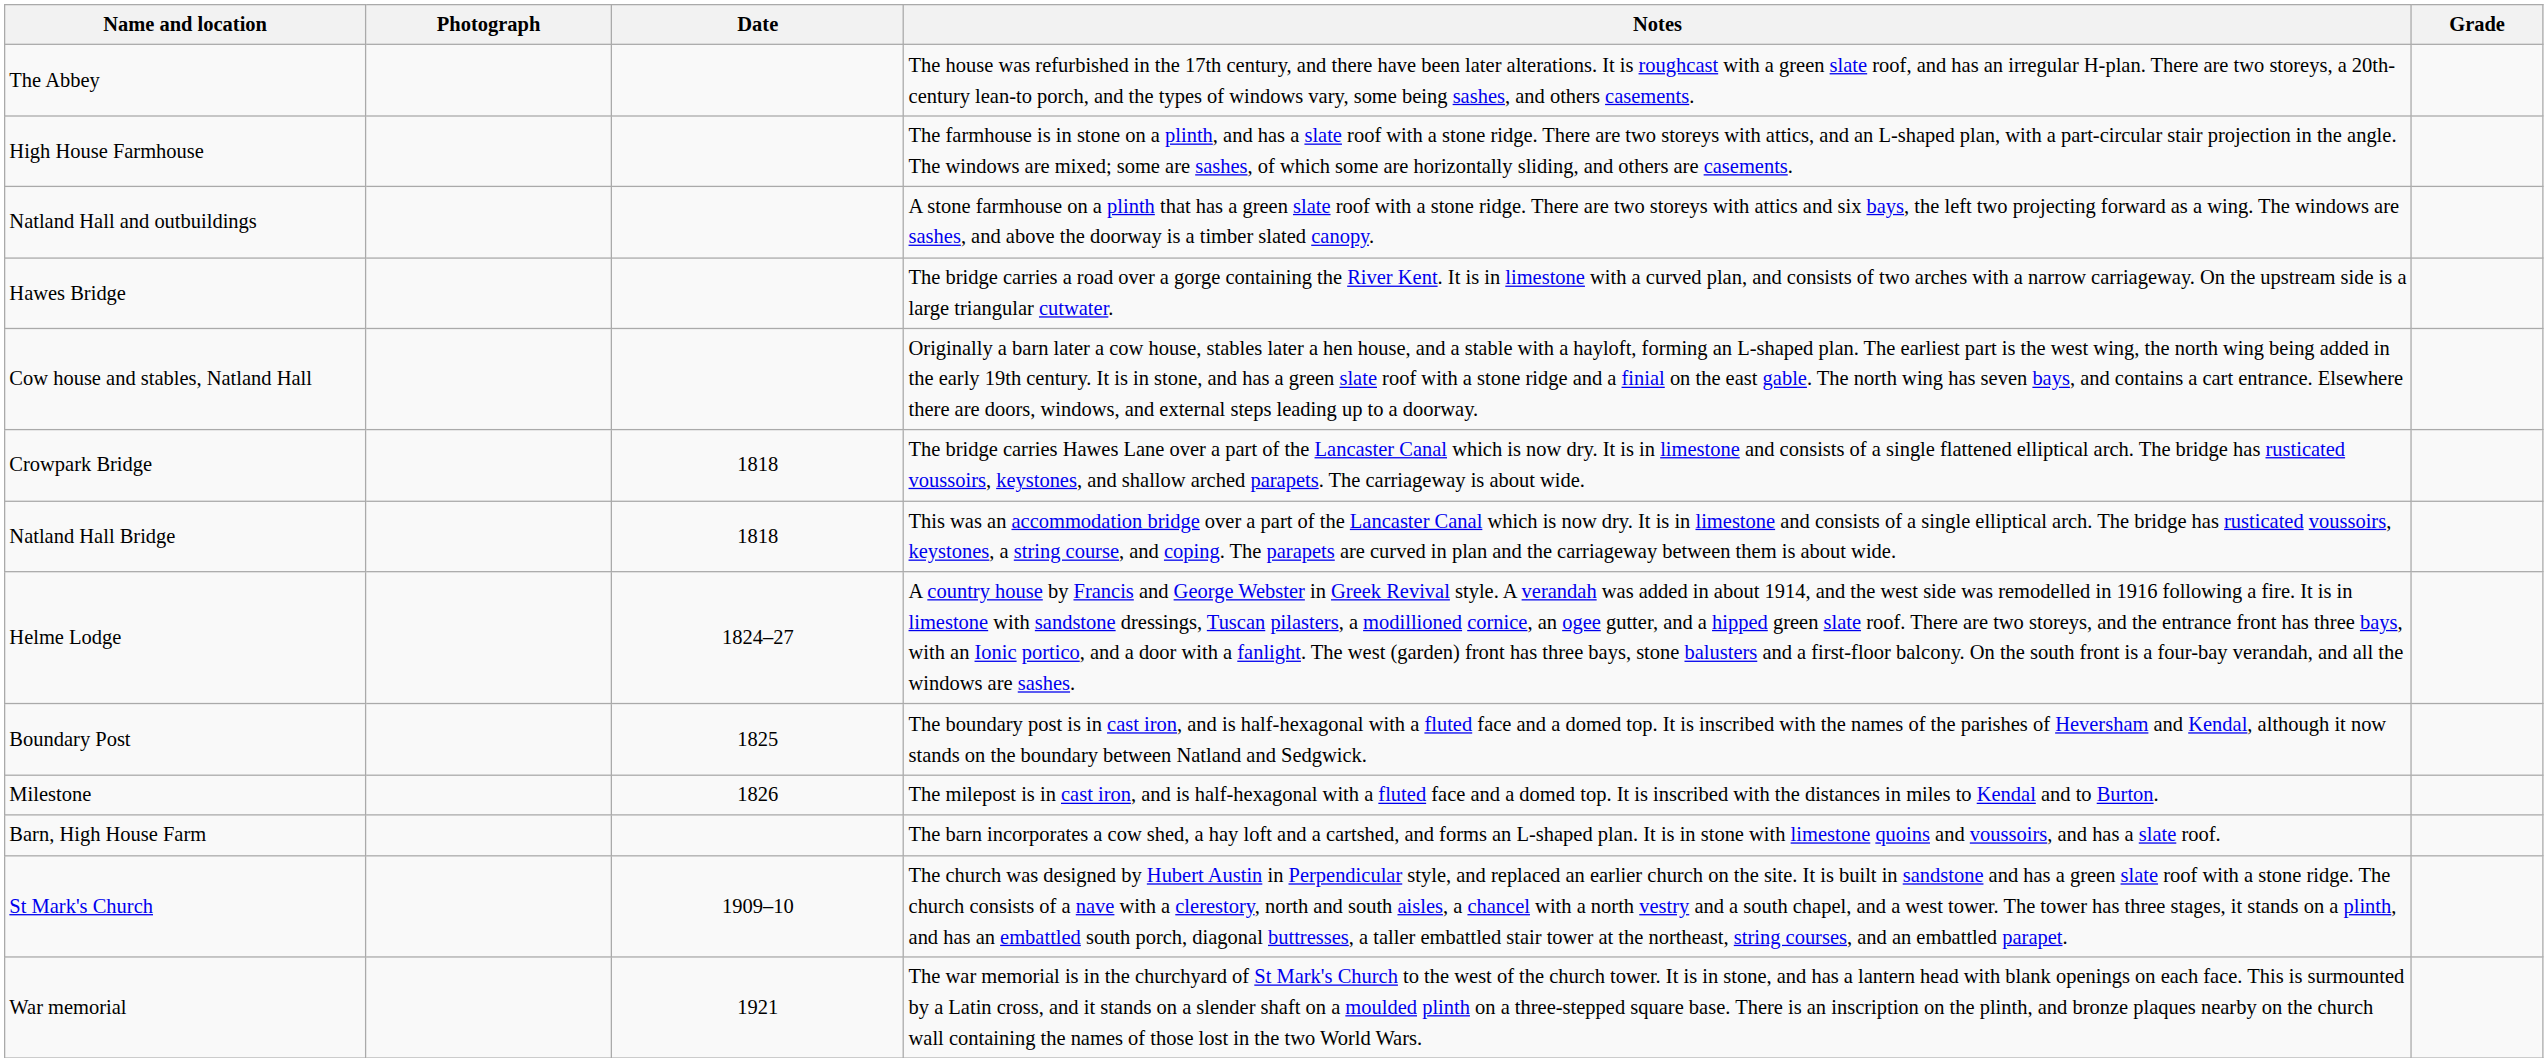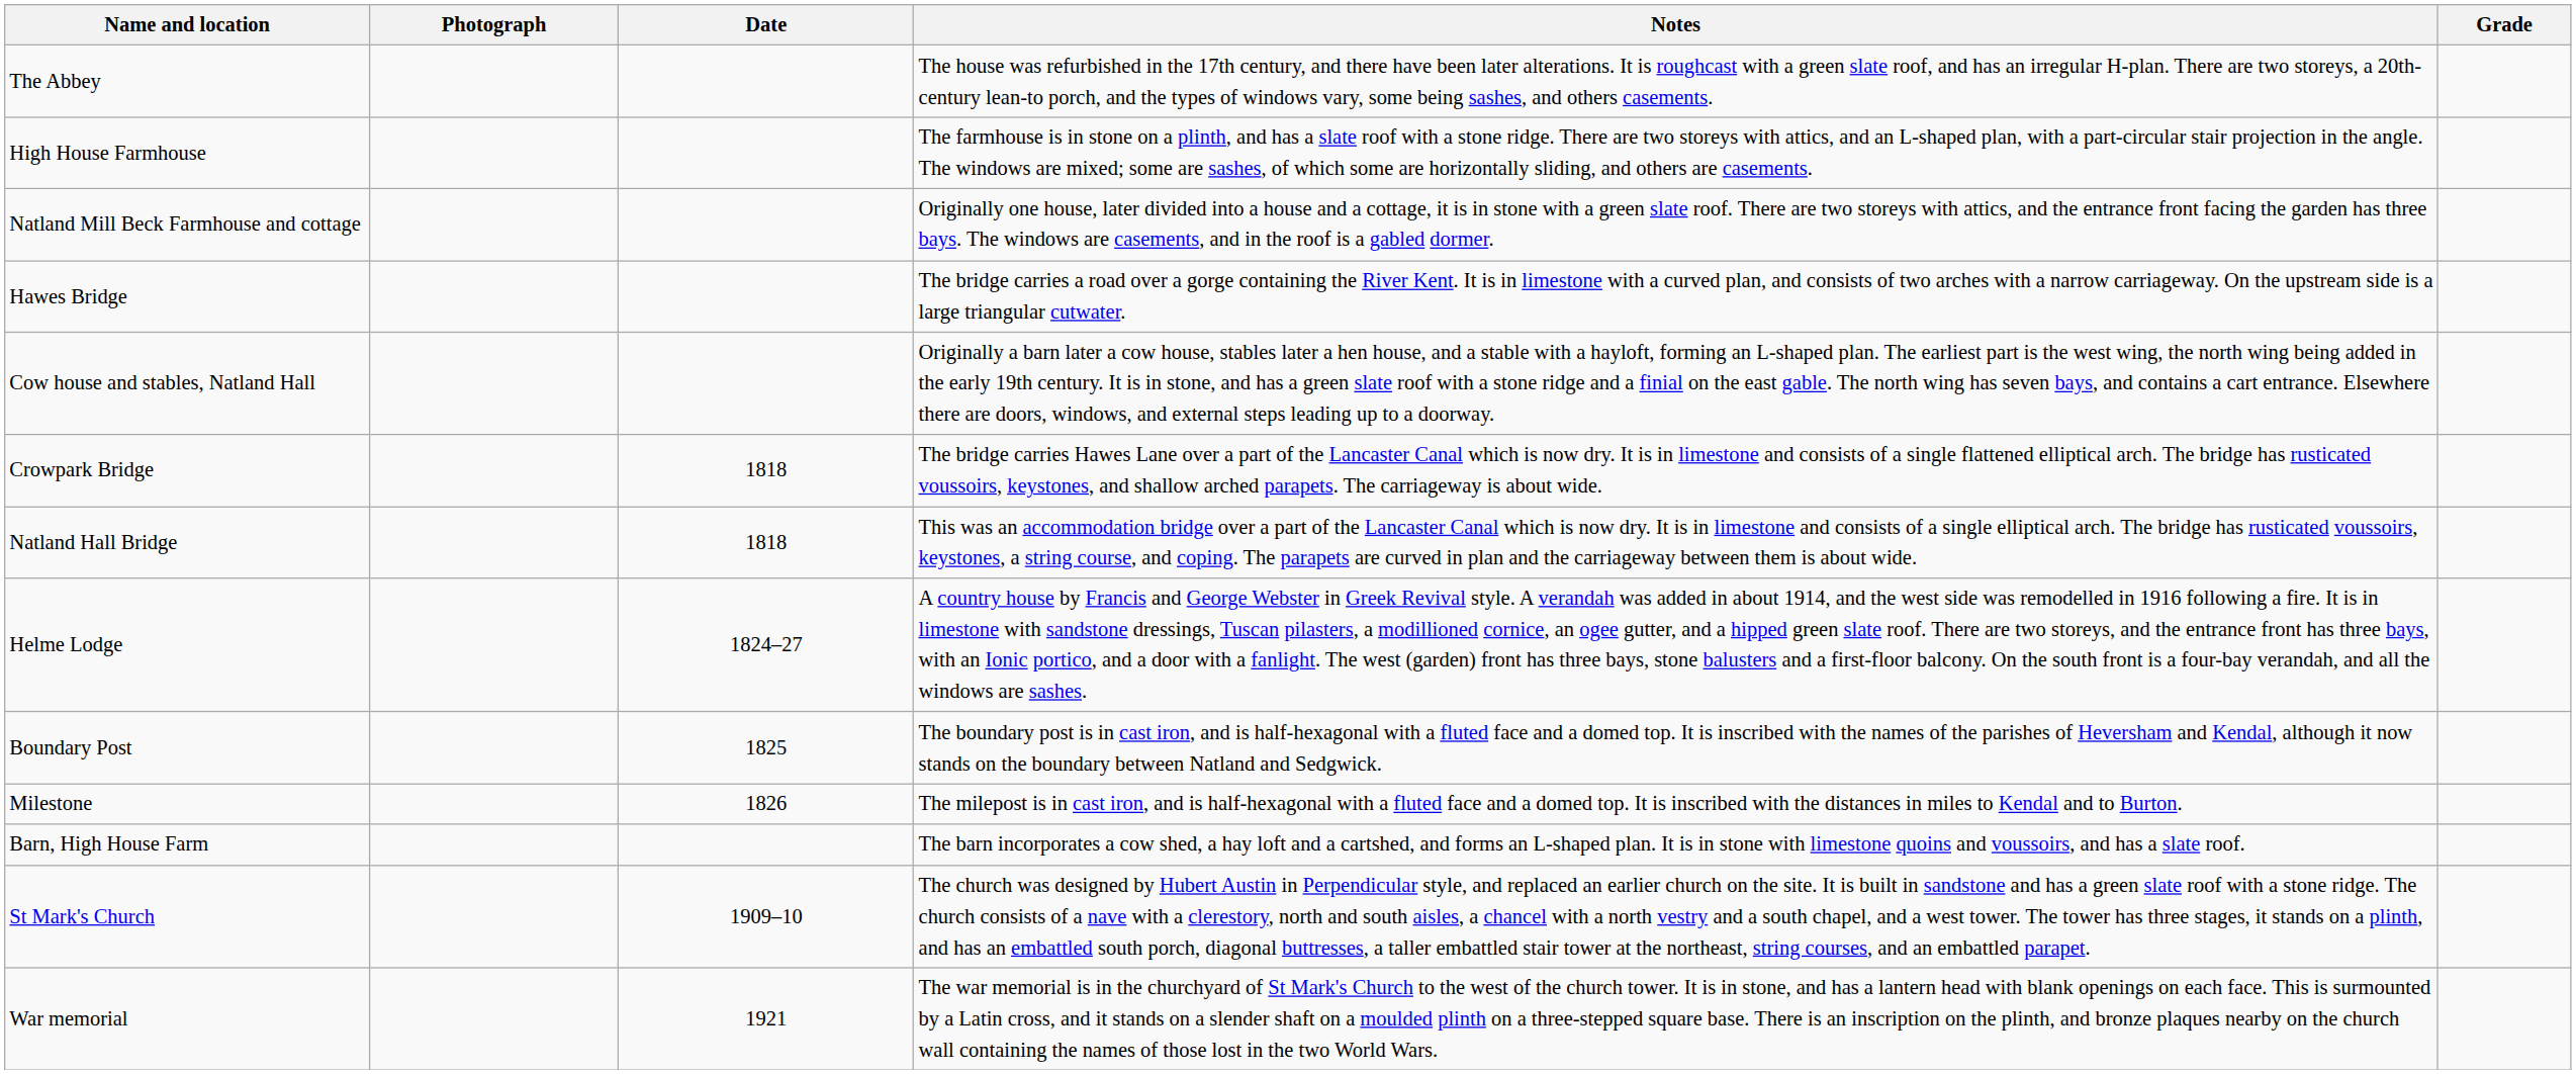 <table class="wikitable sortable plainrowheaders" style="width:100%; border:0; text-align:left; line-height:150%;">
 <tr>
 <th scope="col"  style="width:150px">Name and location</th>
 <th scope="col"  style="width:100px" class="unsortable">Photograph</th>
 <th scope="col"  style="width:120px">Date</th>
 <th scope="col"  style="width:650px" class="unsortable">Notes</th>
 <th scope="col"  style="width:50px">Grade</th>
 </tr>
 <tr>
 <td>The Abbey<br><small></small></td>
 <td></td>
 <td align="center"></td>
 <td>The house was refurbished in the 17th century, and there have been later alterations.  It is <a href='#'>roughcast</a> with a green <a href='#'>slate</a> roof, and has an irregular H-plan.  There are two storeys, a 20th-century lean-to porch, and the types of windows vary, some being <a href='#'>sashes</a>, and others <a href='#'>casements</a>.</td>
 <td align="center" ></td>
 </tr>
 <tr>
 <td>High House Farmhouse<br><small></small></td>
 <td></td>
 <td align="center"></td>
 <td>The farmhouse is in stone on a <a href='#'>plinth</a>, and has a <a href='#'>slate</a> roof with a stone ridge.  There are two storeys with attics, and an L-shaped plan, with a part-circular stair projection in the angle.  The windows are mixed; some are <a href='#'>sashes</a>, of which some are horizontally sliding, and others are <a href='#'>casements</a>.</td>
 <td align="center" ></td>
 </tr>
 <tr>
-<td>Natland Hall and outbuildings<br><small></small></td>
+<td>Natland Mill Beck Farmhouse and cottage<br><small></small></td>
 <td></td>
 <td align="center"></td>
-<td>A stone farmhouse on a <a href='#'>plinth</a> that has a green <a href='#'>slate</a> roof with a stone ridge.  There are two storeys with attics and six <a href='#'>bays</a>, the left two projecting forward as a wing.  The windows are <a href='#'>sashes</a>, and above the doorway is a timber slated <a href='#'>canopy</a>.</td>
+<td>Originally one house, later divided into a house and a cottage, it is in stone with a green <a href='#'>slate</a> roof.  There are two storeys with attics, and the entrance front facing the garden has three <a href='#'>bays</a>.  The windows are <a href='#'>casements</a>, and in the roof is a <a href='#'>gabled</a> <a href='#'>dormer</a>.</td>
 <td align="center" ></td>
 </tr>
 <tr>
 <td>Hawes Bridge<br><small></small></td>
 <td></td>
 <td align="center"></td>
 <td>The bridge carries a road over a gorge containing the <a href='#'>River Kent</a>.  It is in <a href='#'>limestone</a> with a curved plan, and consists of two arches with a narrow carriageway.  On the upstream side is a large triangular <a href='#'>cutwater</a>.</td>
 <td align="center" ></td>
 </tr>
 <tr>
 <td>Cow house and stables, Natland Hall<br><small></small></td>
 <td></td>
 <td align="center"></td>
 <td>Originally a barn later a cow house, stables later a hen house, and a stable with a hayloft, forming an L-shaped plan.  The earliest part is the west wing, the north wing being added in the early 19th century.  It is in stone, and has a green <a href='#'>slate</a> roof with a stone ridge and a <a href='#'>finial</a> on the east <a href='#'>gable</a>.  The north wing has seven <a href='#'>bays</a>, and contains a cart entrance.  Elsewhere there are doors, windows, and external steps leading up to a doorway.</td>
 <td align="center" ></td>
 </tr>
 <tr>
 <td>Crowpark Bridge<br><small></small></td>
 <td></td>
 <td align="center">1818</td>
 <td>The bridge carries Hawes Lane over a part of the <a href='#'>Lancaster Canal</a> which is now dry.  It is in <a href='#'>limestone</a> and consists of a single flattened elliptical arch.  The bridge has <a href='#'>rusticated</a> <a href='#'>voussoirs</a>, <a href='#'>keystones</a>, and shallow arched <a href='#'>parapets</a>.  The carriageway is about  wide.</td>
 <td align="center" ></td>
 </tr>
 <tr>
 <td>Natland Hall Bridge<br><small></small></td>
 <td></td>
 <td align="center">1818</td>
 <td>This was an <a href='#'>accommodation bridge</a> over a part of the <a href='#'>Lancaster Canal</a> which is now dry.  It is in <a href='#'>limestone</a> and consists of a single elliptical arch.  The bridge has <a href='#'>rusticated</a> <a href='#'>voussoirs</a>, <a href='#'>keystones</a>, a <a href='#'>string course</a>, and <a href='#'>coping</a>.  The <a href='#'>parapets</a> are curved in plan and the carriageway between them is about  wide.</td>
 <td align="center" ></td>
 </tr>
 <tr>
 <td>Helme Lodge<br><small></small></td>
 <td></td>
 <td align="center">1824–27</td>
 <td>A <a href='#'>country house</a> by <a href='#'>Francis</a> and <a href='#'>George Webster</a> in <a href='#'>Greek Revival</a> style.  A <a href='#'>verandah</a> was added in about 1914, and the west side was remodelled in 1916 following a fire.  It is in <a href='#'>limestone</a> with <a href='#'>sandstone</a> dressings, <a href='#'>Tuscan</a> <a href='#'>pilasters</a>, a <a href='#'>modillioned</a> <a href='#'>cornice</a>, an <a href='#'>ogee</a> gutter, and a <a href='#'>hipped</a> green <a href='#'>slate</a> roof.  There are two storeys, and the entrance front has three <a href='#'>bays</a>, with an <a href='#'>Ionic</a> <a href='#'>portico</a>, and a door with a <a href='#'>fanlight</a>.  The west (garden) front has three bays, stone <a href='#'>balusters</a> and a first-floor balcony.  On the south front is a four-bay verandah, and all the windows are <a href='#'>sashes</a>.</td>
 <td align="center" ></td>
 </tr>
 <tr>
 <td>Boundary Post<br><small></small></td>
 <td></td>
 <td align="center">1825</td>
 <td>The boundary post is in <a href='#'>cast iron</a>, and is half-hexagonal with a <a href='#'>fluted</a> face and a domed top.  It is inscribed with the names of the parishes of <a href='#'>Heversham</a> and <a href='#'>Kendal</a>, although it now stands on the boundary between Natland and Sedgwick.</td>
 <td align="center" ></td>
 </tr>
 <tr>
 <td>Milestone<br><small></small></td>
 <td></td>
 <td align="center">1826</td>
 <td>The milepost is in <a href='#'>cast iron</a>, and is half-hexagonal with a <a href='#'>fluted</a> face and a domed top.  It is inscribed with the distances in miles to <a href='#'>Kendal</a> and to <a href='#'>Burton</a>.</td>
 <td align="center" ></td>
 </tr>
 <tr>
 <td>Barn, High House Farm<br><small></small></td>
 <td></td>
 <td align="center"></td>
 <td>The barn incorporates a cow shed, a hay loft and a cartshed, and forms an L-shaped plan.  It is in stone with <a href='#'>limestone</a> <a href='#'>quoins</a> and <a href='#'>voussoirs</a>, and has a <a href='#'>slate</a> roof.</td>
 <td align="center" ></td>
 </tr>
 <tr>
 <td><a href='#'>St Mark's Church</a><br><small></small></td>
 <td></td>
 <td align="center">1909–10</td>
 <td>The church was designed by <a href='#'>Hubert Austin</a> in <a href='#'>Perpendicular</a> style, and replaced an earlier church on the site.  It is built in <a href='#'>sandstone</a> and has a green <a href='#'>slate</a> roof with a stone ridge.  The church consists of a <a href='#'>nave</a> with a <a href='#'>clerestory</a>, north and south <a href='#'>aisles</a>, a <a href='#'>chancel</a> with a north <a href='#'>vestry</a> and a south chapel, and a west tower.  The tower has three stages, it stands on a <a href='#'>plinth</a>, and has an <a href='#'>embattled</a> south porch, diagonal <a href='#'>buttresses</a>, a taller embattled stair tower at the northeast, <a href='#'>string courses</a>, and an embattled <a href='#'>parapet</a>.</td>
 <td align="center" ></td>
 </tr>
 <tr>
 <td>War memorial<br><small></small></td>
 <td></td>
 <td align="center">1921</td>
 <td>The war memorial is in the churchyard of <a href='#'>St Mark's Church</a> to the west of the church tower.  It is in stone, and has a lantern head with blank openings on each face.  This is surmounted by a Latin cross, and it stands on a slender shaft on a <a href='#'>moulded</a> <a href='#'>plinth</a> on a three-stepped square base.  There is an inscription on the plinth, and bronze plaques nearby on the church wall containing the names of those lost in the two World Wars.</td>
 <td align="center" ></td>
 </tr>
 <tr>
 </tr>
 </table>
